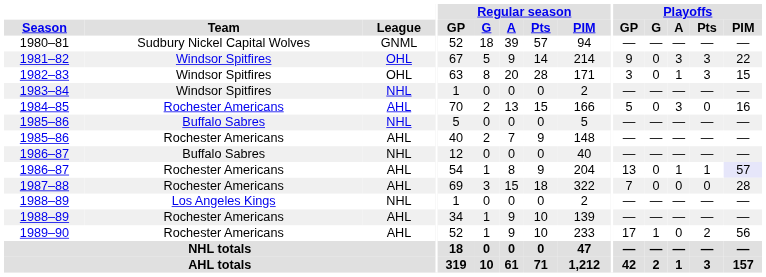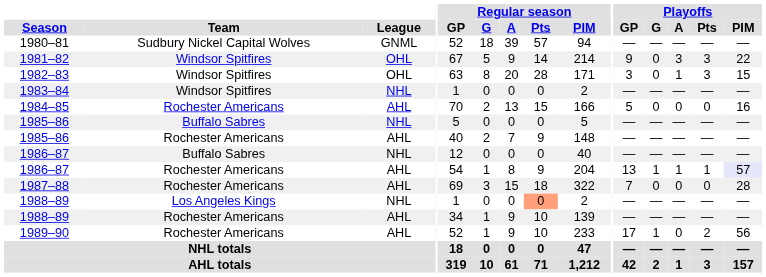 <table border="0" cellpadding="1" cellspacing="0" style="text-align:center; width:60em">
 <tr bgcolor="#e0e0e0">
 <th colspan="3" bgcolor="#ffffff"></th>
 <th rowspan="99" bgcolor="#ffffff"></th>
 <th colspan="5"><a href='#'>Regular season</a></th>
 <th rowspan="99" bgcolor="#ffffff"></th>
 <th colspan="5"><a href='#'>Playoffs</a></th>
 </tr>
 <tr bgcolor="#e0e0e0">
 <th><a href='#'>Season</a></th>
 <th>Team</th>
 <th>League</th>
 <th>GP</th>
 <th><a href='#'>G</a></th>
 <th><a href='#'>A</a></th>
 <th><a href='#'>Pts</a></th>
 <th><a href='#'>PIM</a></th>
 <th>GP</th>
 <th>G</th>
 <th>A</th>
 <th>Pts</th>
 <th>PIM</th>
 </tr>
 <tr>
 <td>1980–81</td>
 <td>Sudbury Nickel Capital Wolves</td>
 <td>GNML</td>
 <td>52</td>
 <td>18</td>
 <td>39</td>
 <td>57</td>
 <td>94</td>
 <td>—</td>
 <td>—</td>
 <td>—</td>
 <td>—</td>
 <td>—</td>
 </tr>
 <tr bgcolor="#f0f0f0">
 <td><a href='#'>1981–82</a></td>
 <td><a href='#'>Windsor Spitfires</a></td>
 <td><a href='#'>OHL</a></td>
 <td>67</td>
 <td>5</td>
 <td>9</td>
 <td>14</td>
 <td>214</td>
 <td>9</td>
 <td>0</td>
 <td>3</td>
 <td>3</td>
 <td>22</td>
 </tr>
 <tr>
 <td><a href='#'>1982–83</a></td>
 <td>Windsor Spitfires</td>
 <td>OHL</td>
 <td>63</td>
 <td>8</td>
 <td>20</td>
 <td>28</td>
 <td>171</td>
 <td>3</td>
 <td>0</td>
 <td>1</td>
 <td>3</td>
 <td>15</td>
 </tr>
 <tr bgcolor="#f0f0f0">
 <td><a href='#'>1983–84</a></td>
 <td>Windsor Spitfires</td>
 <td><a href='#'>NHL</a></td>
 <td>1</td>
 <td>0</td>
 <td>0</td>
 <td>0</td>
 <td>2</td>
 <td>—</td>
 <td>—</td>
 <td>—</td>
 <td>—</td>
 <td>—</td>
 </tr>
 <tr>
 <td><a href='#'>1984–85</a></td>
 <td><a href='#'>Rochester Americans</a></td>
 <td><a href='#'>AHL</a></td>
 <td>70</td>
 <td>2</td>
 <td>13</td>
 <td>15</td>
 <td>166</td>
 <td>5</td>
 <td>0</td>
-<td>3</td>
+<td>0</td>
 <td>0</td>
 <td>16</td>
 </tr>
 <tr bgcolor="#f0f0f0">
 <td><a href='#'>1985–86</a></td>
 <td><a href='#'>Buffalo Sabres</a></td>
 <td><a href='#'>NHL</a></td>
 <td>5</td>
 <td>0</td>
 <td>0</td>
 <td>0</td>
 <td>5</td>
 <td>—</td>
 <td>—</td>
 <td>—</td>
 <td>—</td>
 <td>—</td>
 </tr>
 <tr>
 <td><a href='#'>1985–86</a></td>
 <td>Rochester Americans</td>
 <td>AHL</td>
 <td>40</td>
 <td>2</td>
 <td>7</td>
 <td>9</td>
 <td>148</td>
 <td>—</td>
 <td>—</td>
 <td>—</td>
 <td>—</td>
 <td>—</td>
 </tr>
 <tr bgcolor="#f0f0f0">
 <td><a href='#'>1986–87</a></td>
 <td>Buffalo Sabres</td>
 <td>NHL</td>
 <td>12</td>
 <td>0</td>
 <td>0</td>
 <td>0</td>
 <td>40</td>
 <td>—</td>
 <td>—</td>
 <td>—</td>
 <td>—</td>
 <td>—</td>
 </tr>
 <tr>
 <td><a href='#'>1986–87</a></td>
 <td>Rochester Americans</td>
 <td>AHL</td>
 <td>54</td>
 <td>1</td>
 <td>8</td>
 <td>9</td>
 <td>204</td>
 <td>13</td>
-<td>0</td>
+<td>1</td>
 <td>1</td>
 <td>1</td>
 <td style="background: lavender;">57</td>
 </tr>
 <tr bgcolor="#f0f0f0">
 <td><a href='#'>1987–88</a></td>
 <td>Rochester Americans</td>
 <td>AHL</td>
 <td>69</td>
 <td>3</td>
 <td>15</td>
 <td>18</td>
 <td>322</td>
 <td>7</td>
 <td>0</td>
 <td>0</td>
 <td>0</td>
 <td>28</td>
 </tr>
 <tr>
 <td><a href='#'>1988–89</a></td>
 <td><a href='#'>Los Angeles Kings</a></td>
 <td>NHL</td>
 <td>1</td>
 <td>0</td>
 <td>0</td>
-<td>0</td>
+<td style="background: lightsalmon;">0</td>
 <td>2</td>
 <td>—</td>
 <td>—</td>
 <td>—</td>
 <td>—</td>
 <td>—</td>
 </tr>
 <tr bgcolor="#f0f0f0">
 <td><a href='#'>1988–89</a></td>
 <td>Rochester Americans</td>
 <td>AHL</td>
 <td>34</td>
 <td>1</td>
 <td>9</td>
 <td>10</td>
 <td>139</td>
 <td>—</td>
 <td>—</td>
 <td>—</td>
 <td>—</td>
 <td>—</td>
 </tr>
 <tr>
 <td><a href='#'>1989–90</a></td>
 <td>Rochester Americans</td>
 <td>AHL</td>
 <td>52</td>
 <td>1</td>
 <td>9</td>
 <td>10</td>
 <td>233</td>
 <td>17</td>
 <td>1</td>
 <td>0</td>
 <td>2</td>
 <td>56</td>
 </tr>
 <tr>
 </tr>
 <tr ALIGN="center" bgcolor="#e0e0e0">
 <th colspan="3">NHL totals</th>
 <th ALIGN="center">18</th>
 <th ALIGN="center">0</th>
 <th ALIGN="center">0</th>
 <th ALIGN="center">0</th>
 <th ALIGN="center">47</th>
 <th ALIGN="center">—</th>
 <th ALIGN="center">—</th>
 <th ALIGN="center">—</th>
 <th ALIGN="center">—</th>
 <th ALIGN="center">—</th>
 </tr>
 <tr>
 </tr>
 <tr ALIGN="center" bgcolor="#e0e0e0">
 <th colspan="3">AHL totals</th>
 <th ALIGN="center">319</th>
 <th ALIGN="center">10</th>
 <th ALIGN="center">61</th>
 <th ALIGN="center">71</th>
 <th ALIGN="center">1,212</th>
 <th ALIGN="center">42</th>
 <th ALIGN="center">2</th>
 <th ALIGN="center">1</th>
 <th ALIGN="center">3</th>
 <th ALIGN="center">157</th>
 </tr>
 </table>
